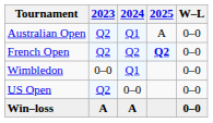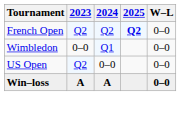 <table class="wikitable" style=text-align:center>
 <tr>
 <th>Tournament</th>
 <th><a href='#'>2023</a></th>
 <th><a href='#'>2024</a></th>
 <th><a href='#'>2025</a></th>
 <th>W–L</th>
-</tr>
-<tr>
-<td align=left><a href='#'>Australian Open</a></td>
-<td bgcolor=f0f8ff><a href='#'>Q2</a></td>
-<td bgcolor=f0f8ff><a href='#'>Q1</a></td>
-<td>A</td>
-<td>0–0</td>
 </tr>
 <tr>
 <td align=left><a href='#'>French Open</a></td>
 <td bgcolor=f0f8ff><a href='#'>Q2</a></td>
 <td bgcolor=f0f8ff><a href='#'>Q2</a></td>
 <td bgcolor=f0f8ff><strong><a href='#'>Q2</a></strong></td>
 <td>0–0</td>
 </tr>
 <tr>
 <td align=left><a href='#'>Wimbledon</a></td>
 <td>0–0</td>
 <td bgcolor=#f0f8ff><a href='#'>Q1</a></td>
 <td></td>
 <td>0–0</td>
 </tr>
 <tr>
 <td align=left><a href='#'>US Open</a></td>
 <td bgcolor=f0f8ff><a href='#'>Q2</a></td>
 <td>0–0</td>
 <td></td>
 <td>0–0</td>
 </tr>
 <tr style=background:#efefef;font-weight:bold>
 <td align=left>Win–loss</td>
 <td>A</td>
 <td>A</td>
 <td></td>
 <td>0–0</td>
 </tr>
 </table>
